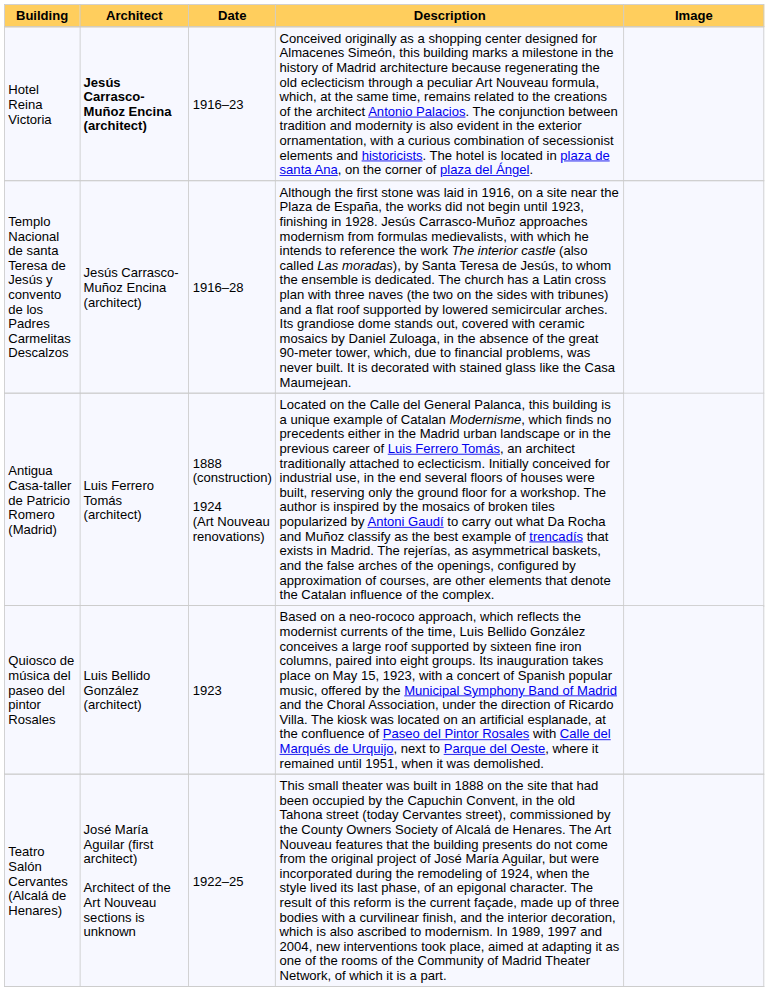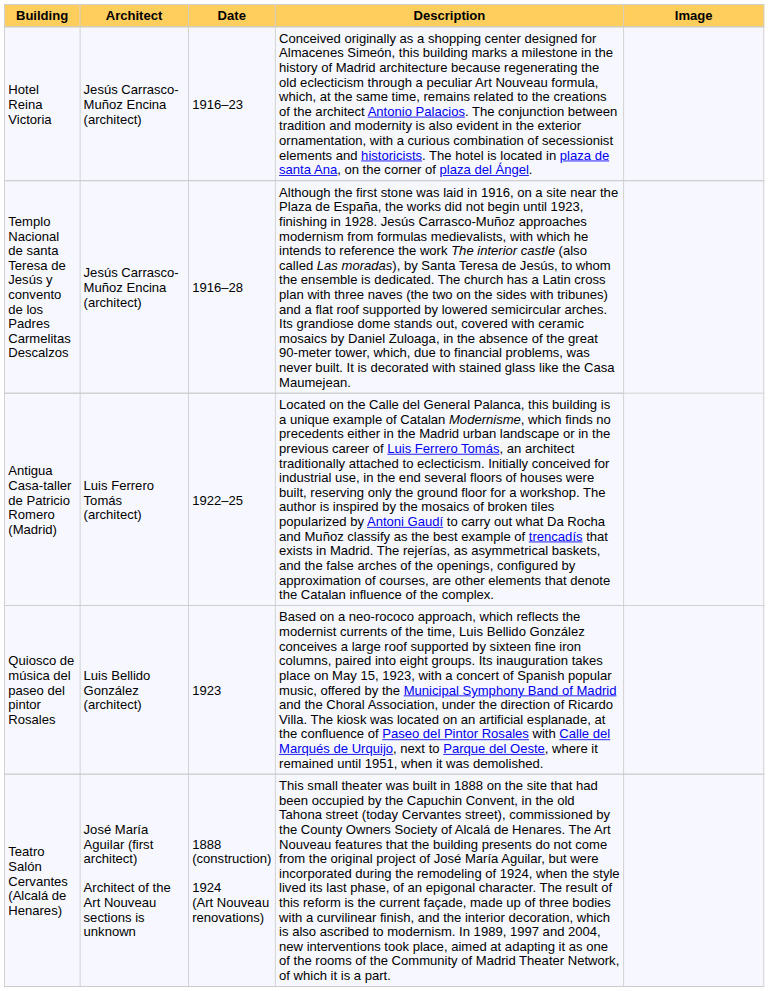 <table bgcolor="#f7f8ff" cellpadding="4" cellspacing="0" border="1" style="font-size: 95%; border: #cccccc solid 1px; border-collapse: collapse;">
 <tr>
 <th width="10%" style="background:#ffce5d;">Building</th>
 <th width="15%" style="background:#ffce5d;">Architect</th>
 <th width="5%" style="background:#ffce5d;">Date</th>
 <th width="50%" style="background:#ffce5d;">Description</th>
 <th width="20%" style="background:#ffce5d;">Image</th>
 </tr>
 <tr ---->
 </tr>
 <tr>
 <td>Hotel Reina Victoria</td>
-<td><strong>Jesús Carrasco-Muñoz Encina<br>(architect)<br></strong></td>
+<td>Jesús Carrasco-Muñoz Encina<br>(architect)<br></td>
 <td>1916–23</td>
 <td>Conceived originally as a shopping center designed for Almacenes Simeón, this building marks a milestone in the history of Madrid architecture because regenerating the old eclecticism through a peculiar Art Nouveau formula, which, at the same time, remains related to the creations of the architect <a href='#'>Antonio Palacios</a>. The conjunction between tradition and modernity is also evident in the exterior ornamentation, with a curious combination of secessionist elements and <a href='#'>historicists</a>. The hotel is located in <a href='#'>plaza de santa Ana</a>, on the corner of <a href='#'>plaza del Ángel</a>.</td>
 <td></td>
 </tr>
 <tr>
 </tr>
 <tr>
 <td>Templo Nacional de santa Teresa de Jesús y convento de los Padres Carmelitas Descalzos</td>
 <td>Jesús Carrasco-Muñoz Encina<br>(architect)<br></td>
 <td>1916–28</td>
 <td>Although the first stone was laid in 1916, on a site near the Plaza de España, the works did not begin until 1923, finishing in 1928. Jesús Carrasco-Muñoz approaches modernism from formulas medievalists, with which he intends to reference the work <em>The interior castle</em> (also called <em>Las moradas</em>), by Santa Teresa de Jesús, to whom the ensemble is dedicated. The church has a Latin cross plan with three naves (the two on the sides with tribunes) and a flat roof supported by lowered semicircular arches. Its grandiose dome stands out, covered with ceramic mosaics by Daniel Zuloaga, in the absence of the great 90-meter tower, which, due to financial problems, was never built. It is decorated with stained glass like the Casa Maumejean.</td>
 <td></td>
 </tr>
 <tr>
 </tr>
 <tr>
 <td>Antigua Casa-taller de Patricio Romero (Madrid)</td>
 <td>Luis Ferrero Tomás<br>(architect)<br></td>
-<td>1888<br>(construction)<br><br>1924<br>(Art Nouveau renovations)<br></td>
+<td>1922–25</td>
 <td>Located on the Calle del General Palanca, this building is a unique example of Catalan <em>Modernisme</em>, which finds no precedents either in the Madrid urban landscape or in the previous career of <a href='#'>Luis Ferrero Tomás</a>, an architect traditionally attached to eclecticism. Initially conceived for industrial use, in the end several floors of houses were built, reserving only the ground floor for a workshop. The author is inspired by the mosaics of broken tiles popularized by <a href='#'>Antoni Gaudí</a> to carry out what Da Rocha and Muñoz classify as the best example of <a href='#'>trencadís</a> that exists in Madrid. The rejerías, as asymmetrical baskets, and the false arches of the openings, configured by approximation of courses, are other elements that denote the Catalan influence of the complex.</td>
 </tr>
 <tr>
 </tr>
 <tr>
 <td>Quiosco de música del paseo del pintor Rosales</td>
 <td>Luis Bellido González<br>(architect)<br></td>
 <td>1923</td>
 <td>Based on a neo-rococo approach, which reflects the modernist currents of the time, Luis Bellido González conceives a large roof supported by sixteen fine iron columns, paired into eight groups. Its inauguration takes place on May 15, 1923, with a concert of Spanish popular music, offered by the <a href='#'>Municipal Symphony Band of Madrid</a> and the Choral Association, under the direction of Ricardo Villa. The kiosk was located on an artificial esplanade, at the confluence of <a href='#'>Paseo del Pintor Rosales</a> with <a href='#'>Calle del Marqués de Urquijo</a>, next to <a href='#'>Parque del Oeste</a>, where it remained until 1951, when it was demolished.</td>
 <td></td>
 </tr>
 <tr>
 </tr>
 <tr>
 <td>Teatro Salón Cervantes (Alcalá de Henares)</td>
 <td>José María Aguilar (first architect)<br><br>Architect of the Art Nouveau sections is unknown<br></td>
-<td>1922–25</td>
+<td>1888<br>(construction)<br><br>1924<br>(Art Nouveau renovations)<br></td>
 <td>This small theater was built in 1888 on the site that had been occupied by the Capuchin Convent, in the old Tahona street (today Cervantes street), commissioned by the County Owners Society of Alcalá de Henares. The Art Nouveau features that the building presents do not come from the original project of José María Aguilar, but were incorporated during the remodeling of 1924, when the style lived its last phase, of an epigonal character. The result of this reform is the current façade, made up of three bodies with a curvilinear finish, and the interior decoration, which is also ascribed to modernism. In 1989, 1997 and 2004, new interventions took place, aimed at adapting it as one of the rooms of the Community of Madrid Theater Network, of which it is a part.</td>
 <td></td>
 </tr>
 <tr>
 </tr>
 <tr>
 </tr>
 </table>
